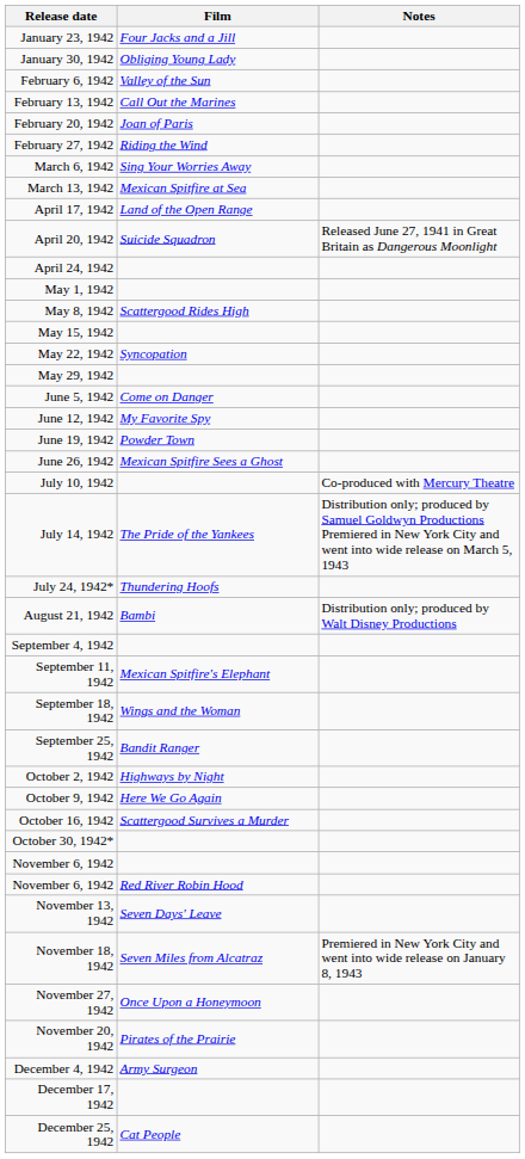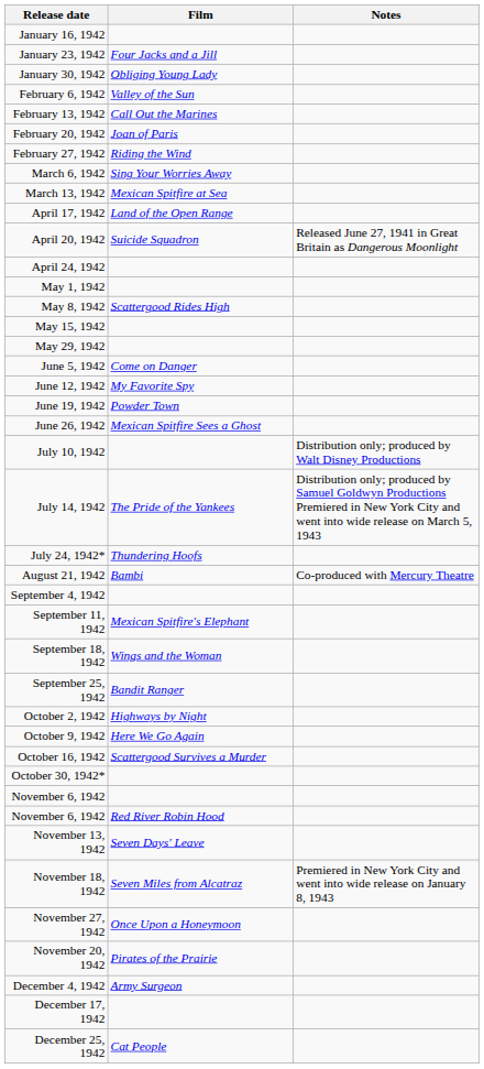 <table class="wikitable sortable plainrowheaders">
 <tr>
 <th scope="col" style="width:150px">Release date</th>
 <th scope="col" style="width:300px">Film</th>
 <th scope="col" style="width:300px" class="unsortable">Notes</th>
+</tr>
+<tr>
+<td style="text-align:right;">January 16, 1942</td>
+<td><em></em></td>
+<td></td>
 </tr>
 <tr>
 <td style="text-align:right;">January 23, 1942</td>
 <td><em><a href='#'>Four Jacks and a Jill</a></em></td>
 <td></td>
 </tr>
 <tr>
 <td style="text-align:right;">January 30, 1942</td>
 <td><em><a href='#'>Obliging Young Lady</a></em></td>
 <td></td>
 </tr>
 <tr>
 <td style="text-align:right;">February 6, 1942</td>
 <td><em><a href='#'>Valley of the Sun</a></em></td>
 <td></td>
 </tr>
 <tr>
 <td style="text-align:right;">February 13, 1942</td>
 <td><em><a href='#'>Call Out the Marines</a></em></td>
 <td></td>
 </tr>
 <tr>
 <td style="text-align:right;">February 20, 1942</td>
 <td><em><a href='#'>Joan of Paris</a></em></td>
 <td></td>
 </tr>
 <tr>
 <td style="text-align:right;">February 27, 1942</td>
 <td><em><a href='#'>Riding the Wind</a></em></td>
 <td></td>
 </tr>
 <tr>
 <td style="text-align:right;">March 6, 1942</td>
 <td><em><a href='#'>Sing Your Worries Away</a></em></td>
 <td></td>
 </tr>
 <tr>
 <td style="text-align:right;">March 13, 1942</td>
 <td><em><a href='#'>Mexican Spitfire at Sea</a></em></td>
 <td></td>
 </tr>
 <tr>
 <td style="text-align:right;">April 17, 1942</td>
 <td><em><a href='#'>Land of the Open Range</a></em></td>
 <td></td>
 </tr>
 <tr>
 <td style="text-align:right;">April 20, 1942</td>
 <td><em><a href='#'>Suicide Squadron</a></em></td>
 <td>Released June 27, 1941 in Great Britain as <em>Dangerous Moonlight</em></td>
 </tr>
 <tr>
 <td style="text-align:right;">April 24, 1942</td>
 <td><em></em></td>
 <td></td>
 </tr>
 <tr>
 <td style="text-align:right;">May 1, 1942</td>
 <td><em></em></td>
 <td></td>
 </tr>
 <tr>
 <td style="text-align:right;">May 8, 1942</td>
 <td><em><a href='#'>Scattergood Rides High</a></em></td>
 <td></td>
 </tr>
 <tr>
 <td style="text-align:right;">May 15, 1942</td>
 <td><em></em></td>
 <td></td>
 </tr>
 <tr>
-<td style="text-align:right;">May 22, 1942</td>
-<td><em><a href='#'>Syncopation</a></em></td>
-<td></td>
-</tr>
-<tr>
 <td style="text-align:right;">May 29, 1942</td>
 <td><em></em></td>
 <td></td>
 </tr>
 <tr>
 <td style="text-align:right;">June 5, 1942</td>
 <td><em><a href='#'>Come on Danger</a></em></td>
 <td></td>
 </tr>
 <tr>
 <td style="text-align:right;">June 12, 1942</td>
 <td><em><a href='#'>My Favorite Spy</a></em></td>
 <td></td>
 </tr>
 <tr>
 <td style="text-align:right;">June 19, 1942</td>
 <td><em><a href='#'>Powder Town</a></em></td>
 <td></td>
 </tr>
 <tr>
 <td style="text-align:right;">June 26, 1942</td>
 <td><em><a href='#'>Mexican Spitfire Sees a Ghost</a></em></td>
 <td></td>
 </tr>
 <tr>
 <td style="text-align:right;">July 10, 1942</td>
 <td><em></em></td>
-<td>Co-produced with <a href='#'>Mercury Theatre</a></td>
+<td>Distribution only; produced by <a href='#'>Walt Disney Productions</a></td>
 </tr>
 <tr>
 <td style="text-align:right;">July 14, 1942</td>
 <td><em><a href='#'>The Pride of the Yankees</a></em></td>
 <td>Distribution only; produced by <a href='#'>Samuel Goldwyn Productions</a><br>Premiered in New York City and went into wide release on March 5, 1943</td>
 </tr>
 <tr>
 <td style="text-align:right;">July 24, 1942*</td>
 <td><em><a href='#'>Thundering Hoofs</a></em></td>
 <td></td>
 </tr>
 <tr>
 <td style="text-align:right;">August 21, 1942</td>
 <td><em><a href='#'>Bambi</a></em></td>
-<td>Distribution only; produced by <a href='#'>Walt Disney Productions</a></td>
+<td>Co-produced with <a href='#'>Mercury Theatre</a></td>
 </tr>
 <tr>
 <td style="text-align:right;">September 4, 1942</td>
 <td><em></em></td>
 <td></td>
 </tr>
 <tr>
 <td style="text-align:right;">September 11, 1942</td>
 <td><em><a href='#'>Mexican Spitfire's Elephant</a></em></td>
 <td></td>
 </tr>
 <tr>
 <td style="text-align:right;">September 18, 1942</td>
 <td><em><a href='#'>Wings and the Woman</a></em></td>
 <td></td>
 </tr>
 <tr>
 <td style="text-align:right;">September 25, 1942</td>
 <td><em><a href='#'>Bandit Ranger</a></em></td>
 <td></td>
 </tr>
 <tr>
 <td style="text-align:right;">October 2, 1942</td>
 <td><em><a href='#'>Highways by Night</a></em></td>
 <td></td>
 </tr>
 <tr>
 <td style="text-align:right;">October 9, 1942</td>
 <td><em><a href='#'>Here We Go Again</a></em></td>
 <td></td>
 </tr>
 <tr>
 <td style="text-align:right;">October 16, 1942</td>
 <td><em><a href='#'>Scattergood Survives a Murder</a></em></td>
 <td></td>
 </tr>
 <tr>
 <td style="text-align:right;">October 30, 1942*</td>
 <td><em></em></td>
 <td></td>
 </tr>
 <tr>
 <td style="text-align:right;">November 6, 1942</td>
 <td><em></em></td>
 <td></td>
 </tr>
 <tr>
 <td style="text-align:right;">November 6, 1942</td>
 <td><em><a href='#'>Red River Robin Hood</a></em></td>
 <td></td>
 </tr>
 <tr>
 <td style="text-align:right;">November 13, 1942</td>
 <td><em><a href='#'>Seven Days' Leave</a></em></td>
 <td></td>
 </tr>
 <tr>
 <td style="text-align:right;">November 18, 1942</td>
 <td><em><a href='#'>Seven Miles from Alcatraz</a></em></td>
 <td>Premiered in New York City and went into wide release on January 8, 1943</td>
 </tr>
 <tr>
 <td style="text-align:right;">November 27, 1942</td>
 <td><em><a href='#'>Once Upon a Honeymoon</a></em></td>
 <td></td>
 </tr>
 <tr>
 <td style="text-align:right;">November 20, 1942</td>
 <td><em><a href='#'>Pirates of the Prairie</a></em></td>
 <td></td>
 </tr>
 <tr>
 <td style="text-align:right;">December 4, 1942</td>
 <td><em><a href='#'>Army Surgeon</a></em></td>
 <td></td>
 </tr>
 <tr>
 <td style="text-align:right;">December 17, 1942</td>
 <td><em></em></td>
 <td></td>
 </tr>
 <tr>
 <td style="text-align:right;">December 25, 1942</td>
 <td><em><a href='#'>Cat People</a></em></td>
 <td></td>
 </tr>
 </table>
